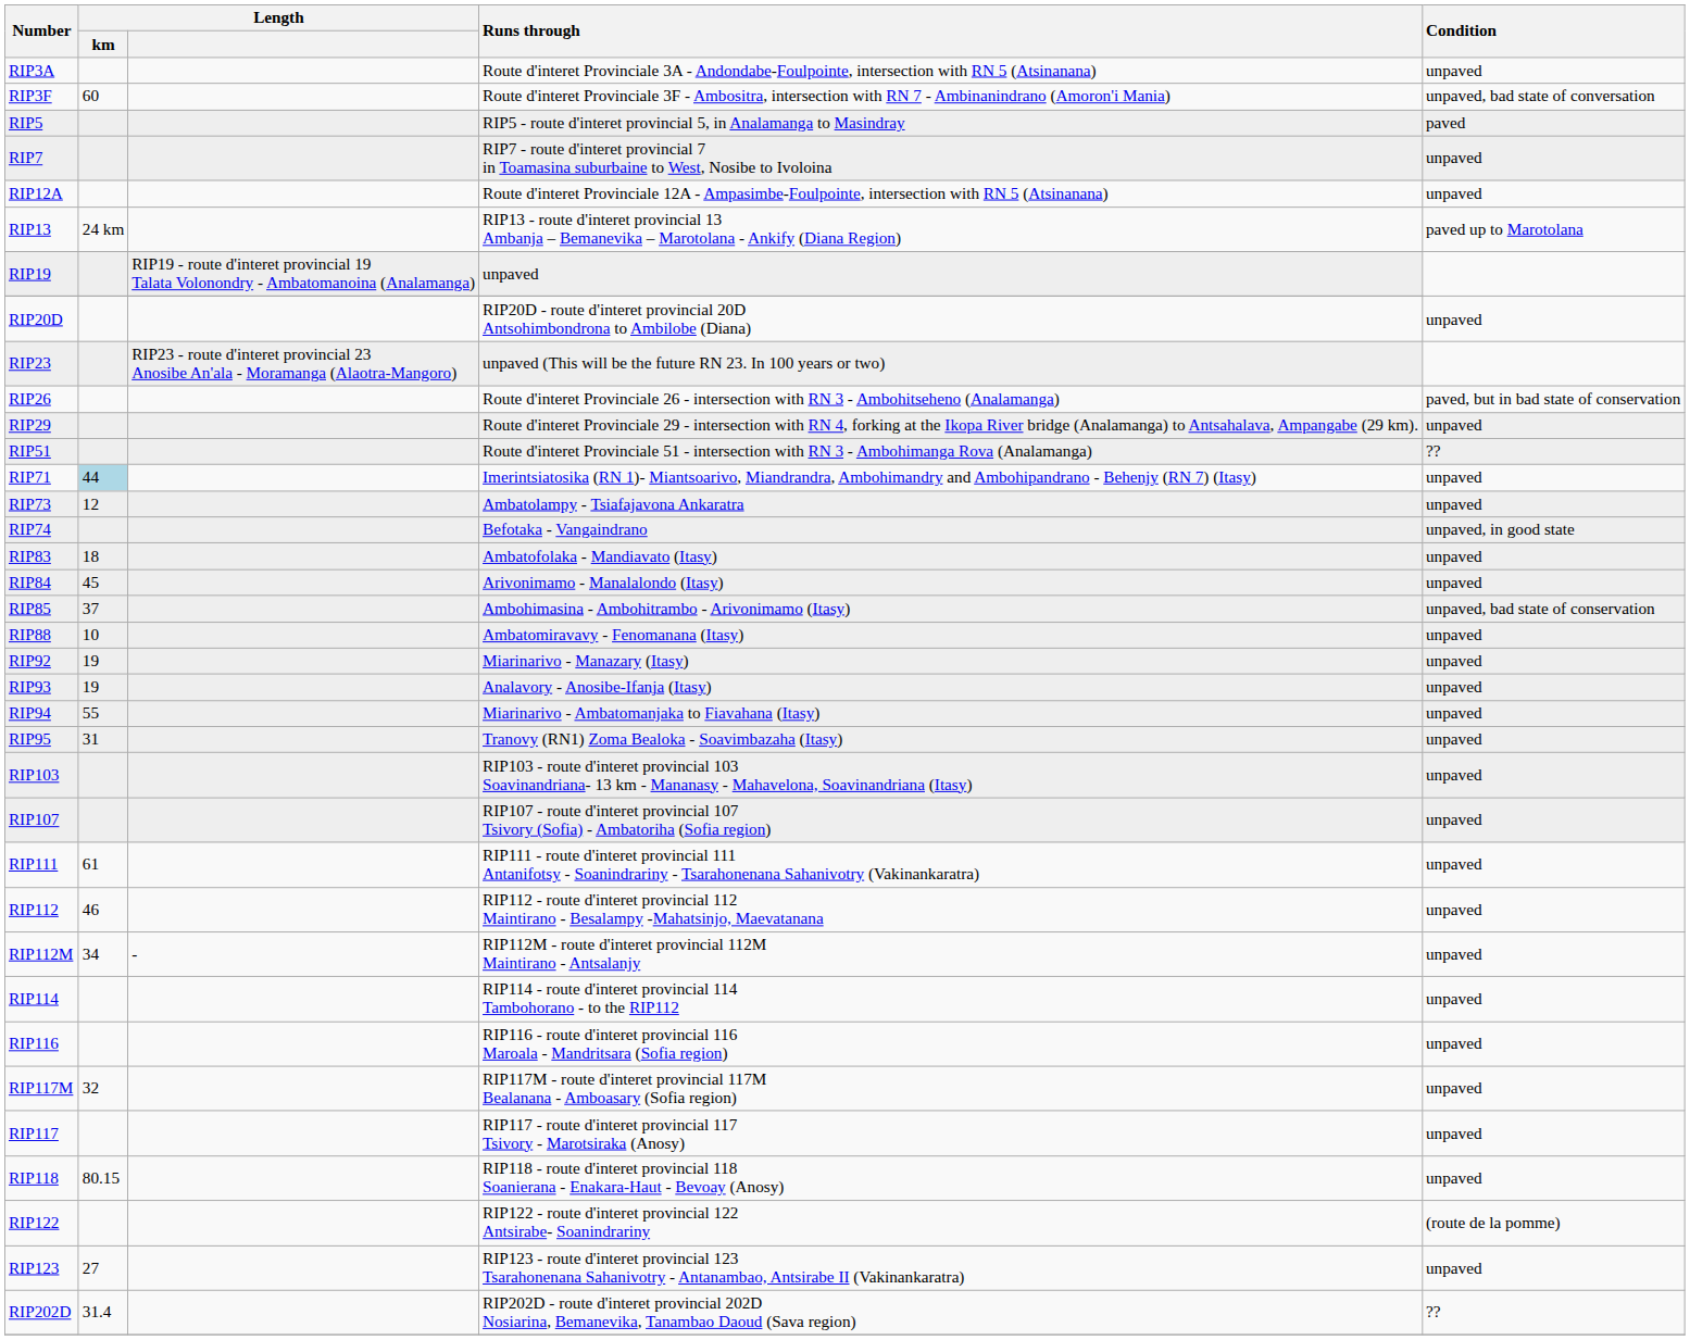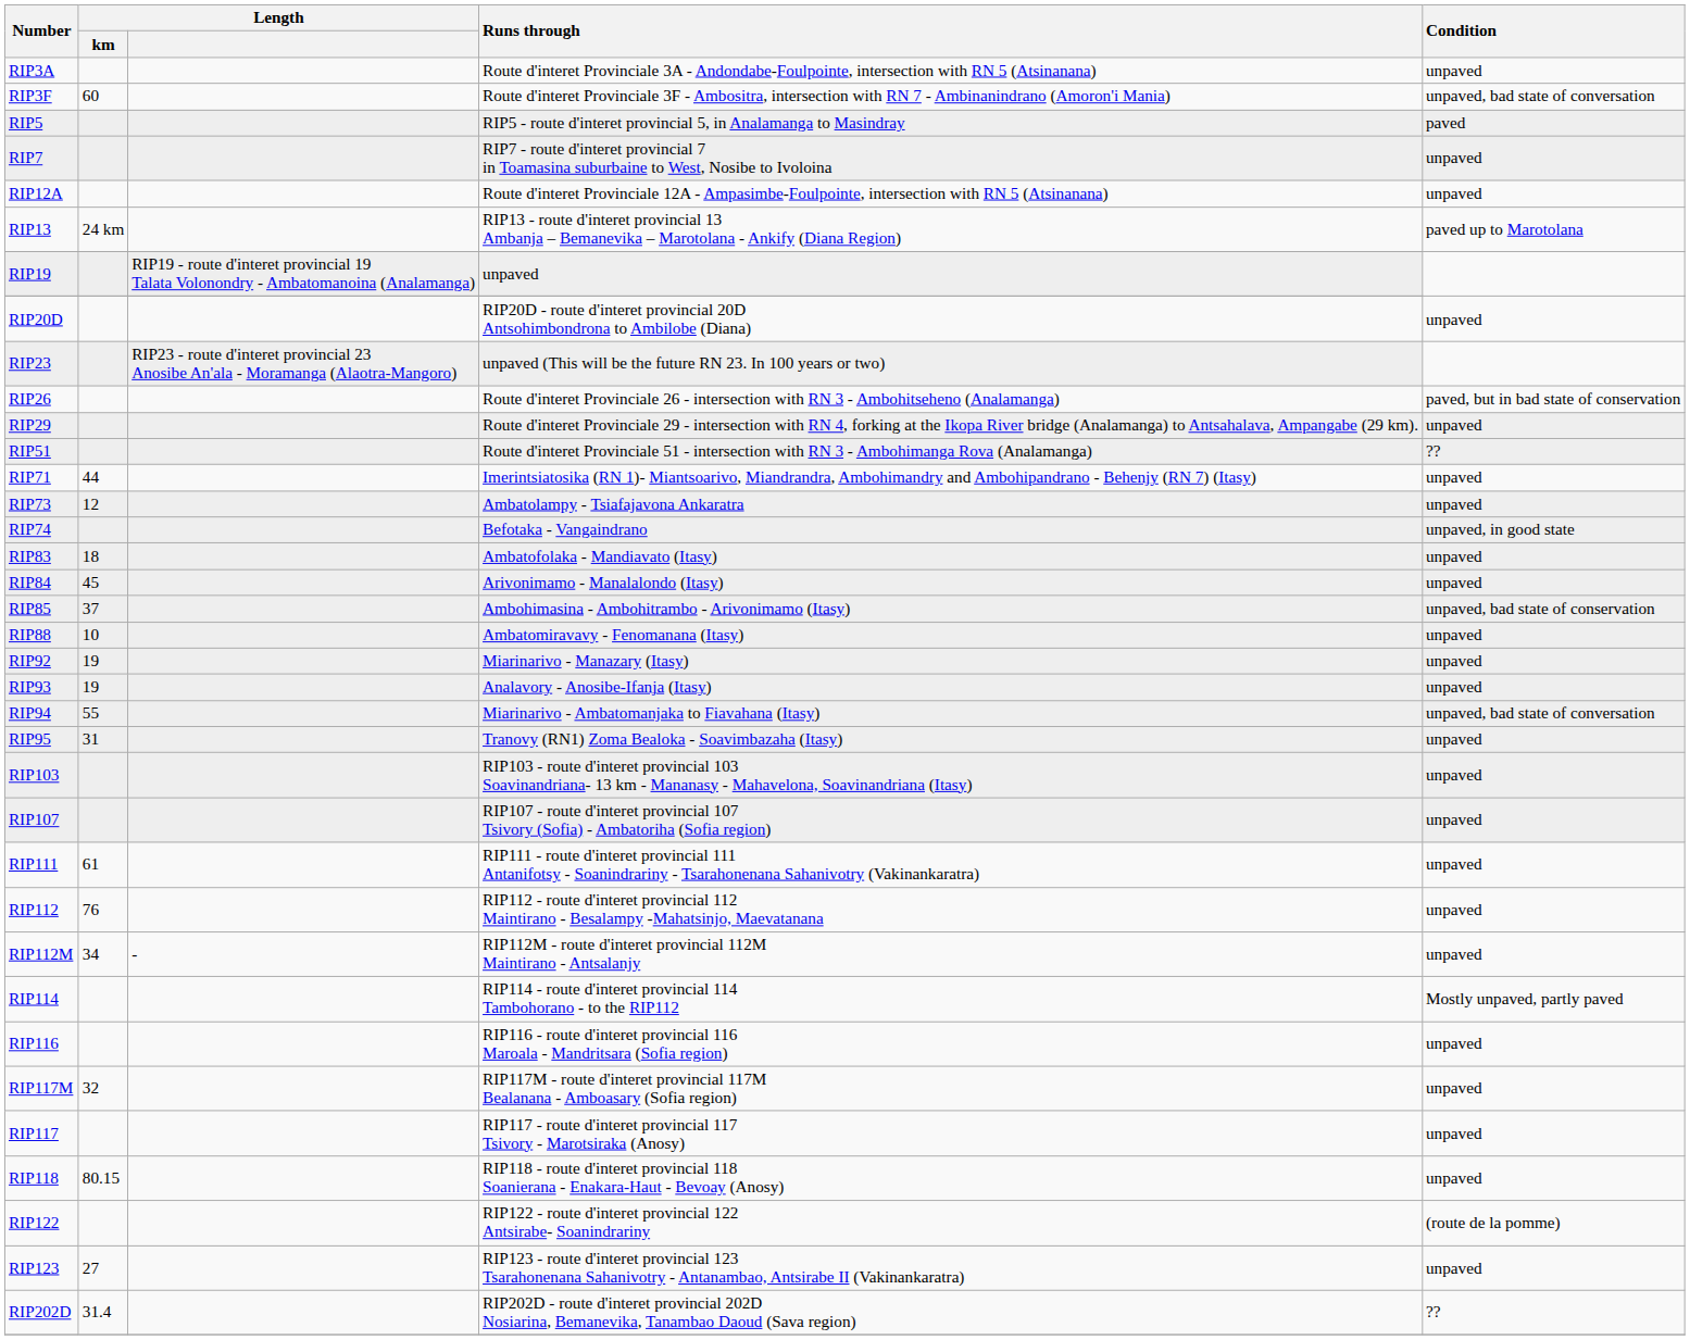 <table class="wikitable sortable">
 <tr>
 <th rowspan=2 style="width: 4em">Number</th>
 <th colspan=2>Length</th>
 <th rowspan=2 style="text-align:left">Runs through</th>
 <th rowspan=2 style="text-align:left">Condition</th>
 </tr>
 <tr>
 <th>km</th>
 <th></th>
 </tr>
 <tr>
 <td><a href='#'>RIP3A</a></td>
 <td></td>
 <td></td>
 <td>Route d'interet Provinciale 3A - <a href='#'>Andondabe</a>-<a href='#'>Foulpointe</a>, intersection with <a href='#'>RN 5</a> (<a href='#'>Atsinanana</a>)</td>
 <td>unpaved</td>
 </tr>
 <tr>
 <td><a href='#'>RIP3F</a></td>
 <td>60</td>
 <td></td>
 <td>Route d'interet Provinciale 3F - <a href='#'>Ambositra</a>, intersection with <a href='#'>RN 7</a> - <a href='#'>Ambinanindrano</a> (<a href='#'>Amoron'i Mania</a>)</td>
 <td>unpaved, bad state of conversation</td>
 </tr>
 <tr style="background:#EEE">
 <td><a href='#'>RIP5</a></td>
 <td></td>
 <td></td>
 <td>RIP5 - route d'interet provincial 5, in <a href='#'>Analamanga</a> to <a href='#'>Masindray</a></td>
 <td>paved</td>
 </tr>
 <tr style="background:#EEE">
 <td><a href='#'>RIP7</a></td>
 <td></td>
 <td></td>
 <td>RIP7 - route d'interet provincial 7<br>in <a href='#'>Toamasina suburbaine</a> to <a href='#'>West</a>, Nosibe to Ivoloina</td>
 <td>unpaved</td>
 </tr>
 <tr>
 <td><a href='#'>RIP12A</a></td>
 <td></td>
 <td></td>
 <td>Route d'interet Provinciale 12A - <a href='#'>Ampasimbe</a>-<a href='#'>Foulpointe</a>, intersection with <a href='#'>RN 5</a> (<a href='#'>Atsinanana</a>)</td>
 <td>unpaved</td>
 </tr>
 <tr>
 <td><a href='#'>RIP13</a></td>
 <td>24 km</td>
 <td></td>
 <td>RIP13 - route d'interet provincial 13<br><a href='#'>Ambanja</a> – <a href='#'>Bemanevika</a> – <a href='#'>Marotolana</a> - <a href='#'>Ankify</a> (<a href='#'>Diana Region</a>)</td>
 <td>paved up to <a href='#'>Marotolana</a></td>
 </tr>
 <tr>
 </tr>
 <tr style="background:#EEE">
 <td><a href='#'>RIP19</a></td>
 <td></td>
 <td>RIP19 - route d'interet provincial 19<br><a href='#'>Talata Volonondry</a> - <a href='#'>Ambatomanoina</a> (<a href='#'>Analamanga</a>)</td>
 <td>unpaved</td>
 </tr>
 <tr>
 </tr>
 <tr>
 <td><a href='#'>RIP20D</a></td>
 <td></td>
 <td></td>
 <td>RIP20D - route d'interet provincial 20D<br><a href='#'>Antsohimbondrona</a> to <a href='#'>Ambilobe</a> (Diana)</td>
 <td>unpaved</td>
 </tr>
 <tr style="background:#EEE">
 <td><a href='#'>RIP23</a></td>
 <td></td>
 <td>RIP23 - route d'interet provincial 23<br><a href='#'>Anosibe An'ala</a> - <a href='#'>Moramanga</a> (<a href='#'>Alaotra-Mangoro</a>)</td>
 <td>unpaved (This will be the future RN 23. In 100 years or two)</td>
 </tr>
 <tr>
 <td><a href='#'>RIP26</a></td>
 <td></td>
 <td></td>
 <td>Route d'interet Provinciale 26 - intersection with <a href='#'>RN 3</a> - <a href='#'>Ambohitseheno</a> (<a href='#'>Analamanga</a>)</td>
 <td>paved, but in bad state of conservation</td>
 </tr>
 <tr style="background:#EEE">
 <td><a href='#'>RIP29</a></td>
 <td></td>
 <td></td>
 <td>Route d'interet Provinciale 29 - intersection with <a href='#'>RN 4</a>, forking at the <a href='#'>Ikopa River</a> bridge  (Analamanga) to <a href='#'>Antsahalava</a>, <a href='#'>Ampangabe</a> (29 km).</td>
 <td>unpaved</td>
 </tr>
 <tr style="background:#EEE">
 <td><a href='#'>RIP51</a></td>
 <td></td>
 <td></td>
 <td>Route d'interet Provinciale 51 - intersection with <a href='#'>RN 3</a> - <a href='#'>Ambohimanga Rova</a> (Analamanga)</td>
 <td>??</td>
 </tr>
 <tr>
 <td><a href='#'>RIP71</a></td>
-<td style="background: lightblue;">44</td>
+<td>44</td>
 <td></td>
 <td><a href='#'>Imerintsiatosika</a> (<a href='#'>RN 1</a>)- <a href='#'>Miantsoarivo</a>, <a href='#'>Miandrandra</a>, <a href='#'>Ambohimandry</a> and <a href='#'>Ambohipandrano</a> - <a href='#'>Behenjy</a> (<a href='#'>RN 7</a>) (<a href='#'>Itasy</a>)</td>
 <td>unpaved</td>
 </tr>
 <tr style="background:#EEE">
 <td><a href='#'>RIP73</a></td>
 <td>12</td>
 <td></td>
 <td><a href='#'>Ambatolampy</a> - <a href='#'>Tsiafajavona Ankaratra</a></td>
 <td>unpaved</td>
 </tr>
 <tr style="background:#EEE">
 <td><a href='#'>RIP74</a></td>
 <td></td>
 <td></td>
 <td><a href='#'>Befotaka</a> - <a href='#'>Vangaindrano</a></td>
 <td>unpaved, in good state</td>
 </tr>
 <tr style="background:#EEE">
 <td><a href='#'>RIP83</a></td>
 <td>18</td>
 <td></td>
 <td><a href='#'>Ambatofolaka</a> - <a href='#'>Mandiavato</a> (<a href='#'>Itasy</a>)</td>
 <td>unpaved</td>
 </tr>
 <tr style="background:#EEE">
 <td><a href='#'>RIP84</a></td>
 <td>45</td>
 <td></td>
 <td><a href='#'>Arivonimamo</a> - <a href='#'>Manalalondo</a> (<a href='#'>Itasy</a>)</td>
 <td>unpaved</td>
 </tr>
 <tr style="background:#EEE">
 <td><a href='#'>RIP85</a></td>
 <td>37</td>
 <td></td>
 <td><a href='#'>Ambohimasina</a> - <a href='#'>Ambohitrambo</a> - <a href='#'>Arivonimamo</a> (<a href='#'>Itasy</a>)</td>
 <td>unpaved, bad state of conservation</td>
 </tr>
 <tr style="background:#EEE">
 <td><a href='#'>RIP88</a></td>
 <td>10</td>
 <td></td>
 <td><a href='#'>Ambatomiravavy</a> - <a href='#'>Fenomanana</a> (<a href='#'>Itasy</a>)</td>
 <td>unpaved</td>
 </tr>
 <tr style="background:#EEE">
 <td><a href='#'>RIP92</a></td>
 <td>19</td>
 <td></td>
 <td><a href='#'>Miarinarivo</a> - <a href='#'>Manazary</a> (<a href='#'>Itasy</a>)</td>
 <td>unpaved</td>
 </tr>
 <tr style="background:#EEE">
 <td><a href='#'>RIP93</a></td>
 <td>19</td>
 <td></td>
 <td><a href='#'>Analavory</a> - <a href='#'>Anosibe-Ifanja</a> (<a href='#'>Itasy</a>)</td>
 <td>unpaved</td>
 </tr>
 <tr style="background:#EEE">
 <td><a href='#'>RIP94</a></td>
 <td>55</td>
 <td></td>
 <td><a href='#'>Miarinarivo</a> - <a href='#'>Ambatomanjaka</a> to <a href='#'>Fiavahana</a> (<a href='#'>Itasy</a>)</td>
-<td>unpaved</td>
+<td>unpaved, bad state of conversation</td>
 </tr>
 <tr style="background:#EEE">
 <td><a href='#'>RIP95</a></td>
 <td>31</td>
 <td></td>
 <td><a href='#'>Tranovy</a> (RN1) <a href='#'>Zoma Bealoka</a> - <a href='#'>Soavimbazaha</a> (<a href='#'>Itasy</a>)</td>
 <td>unpaved</td>
 </tr>
 <tr style="background:#EEE">
 <td><a href='#'>RIP103</a></td>
 <td></td>
 <td></td>
 <td>RIP103 - route d'interet provincial 103<br><a href='#'>Soavinandriana</a>- 13 km - <a href='#'>Mananasy</a> - <a href='#'>Mahavelona, Soavinandriana</a> (<a href='#'>Itasy</a>)</td>
 <td>unpaved</td>
 </tr>
 <tr style="background:#EEE">
 <td><a href='#'>RIP107</a></td>
 <td></td>
 <td></td>
 <td>RIP107 - route d'interet provincial 107<br><a href='#'>Tsivory (Sofia)</a> - <a href='#'>Ambatoriha</a> (<a href='#'>Sofia region</a>)</td>
 <td>unpaved</td>
 </tr>
 <tr>
 <td><a href='#'>RIP111</a></td>
 <td>61</td>
 <td></td>
 <td>RIP111 - route d'interet provincial 111<br><a href='#'>Antanifotsy</a> - <a href='#'>Soanindrariny</a> - <a href='#'>Tsarahonenana Sahanivotry</a> (Vakinankaratra)</td>
 <td>unpaved</td>
 </tr>
 <tr>
 <td><a href='#'>RIP112</a></td>
-<td>46</td>
+<td>76</td>
 <td></td>
 <td>RIP112 - route d'interet provincial 112<br><a href='#'>Maintirano</a> - <a href='#'>Besalampy</a> -<a href='#'>Mahatsinjo, Maevatanana</a></td>
 <td>unpaved</td>
 </tr>
 <tr>
 <td><a href='#'>RIP112M</a></td>
 <td>34</td>
 <td>-</td>
 <td>RIP112M - route d'interet provincial 112M<br><a href='#'>Maintirano</a> - <a href='#'>Antsalanjy</a></td>
 <td>unpaved</td>
 </tr>
 <tr>
 <td><a href='#'>RIP114</a></td>
 <td></td>
 <td></td>
 <td>RIP114 - route d'interet provincial 114<br><a href='#'>Tambohorano</a> - to the <a href='#'>RIP112</a></td>
-<td>unpaved</td>
+<td>Mostly unpaved, partly paved</td>
 </tr>
 <tr>
 <td><a href='#'>RIP116</a></td>
 <td></td>
 <td></td>
 <td>RIP116 - route d'interet provincial 116<br><a href='#'>Maroala</a> - <a href='#'>Mandritsara</a> (<a href='#'>Sofia region</a>)</td>
 <td>unpaved</td>
 </tr>
 <tr>
 <td><a href='#'>RIP117M</a></td>
 <td>32</td>
 <td></td>
 <td>RIP117M - route d'interet provincial 117M<br><a href='#'>Bealanana</a> - <a href='#'>Amboasary</a> (Sofia region)</td>
 <td>unpaved</td>
 </tr>
 <tr>
 <td><a href='#'>RIP117</a></td>
 <td></td>
 <td></td>
 <td>RIP117 - route d'interet provincial 117<br><a href='#'>Tsivory</a> - <a href='#'>Marotsiraka</a> (Anosy)</td>
 <td>unpaved</td>
 </tr>
 <tr>
 <td><a href='#'>RIP118</a></td>
 <td>80.15</td>
 <td></td>
 <td>RIP118 - route d'interet provincial 118<br><a href='#'>Soanierana</a> - <a href='#'>Enakara-Haut</a> - <a href='#'>Bevoay</a> (Anosy)</td>
 <td>unpaved</td>
 </tr>
 <tr>
 <td><a href='#'>RIP122</a></td>
 <td></td>
 <td></td>
 <td>RIP122 - route d'interet provincial 122<br><a href='#'>Antsirabe</a>- <a href='#'>Soanindrariny</a></td>
 <td>(route de la pomme)</td>
 </tr>
 <tr>
 <td><a href='#'>RIP123</a></td>
 <td>27</td>
 <td></td>
 <td>RIP123 - route d'interet provincial 123<br><a href='#'>Tsarahonenana Sahanivotry</a> - <a href='#'>Antanambao, Antsirabe II</a> (Vakinankaratra)</td>
 <td>unpaved</td>
 </tr>
 <tr>
 <td><a href='#'>RIP202D</a></td>
 <td>31.4</td>
 <td></td>
 <td>RIP202D - route d'interet provincial 202D<br><a href='#'>Nosiarina</a>, <a href='#'>Bemanevika</a>, <a href='#'>Tanambao Daoud</a>  (Sava region)</td>
 <td>??</td>
 </tr>
 <tr>
 </tr>
 </table>
